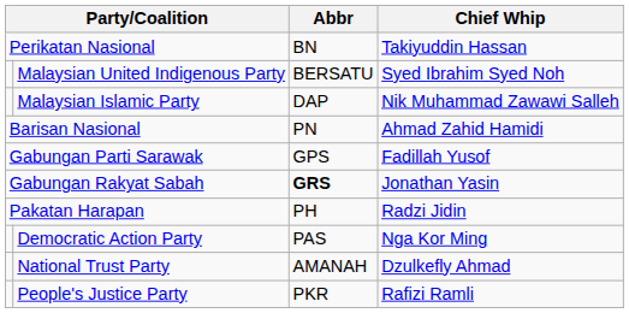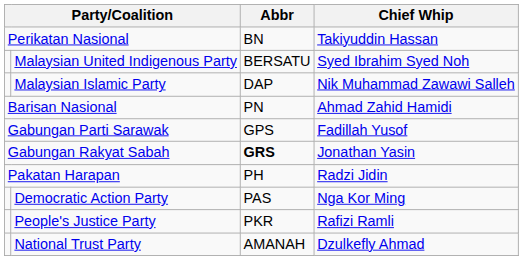 <table class="wikitable">
 <tr>
 <th colspan="2">Party/Coalition</th>
 <th>Abbr</th>
 <th>Chief Whip</th>
 </tr>
 <tr>
 <td colspan="2"><a href='#'>Perikatan Nasional</a></td>
 <td>BN</td>
 <td><a href='#'>Takiyuddin Hassan</a></td>
 </tr>
 <tr>
 <td></td>
 <td><a href='#'>Malaysian United Indigenous Party</a></td>
 <td>BERSATU</td>
 <td><a href='#'>Syed Ibrahim Syed Noh</a></td>
 </tr>
 <tr>
 <td></td>
 <td><a href='#'>Malaysian Islamic Party</a></td>
 <td>DAP</td>
 <td><a href='#'>Nik Muhammad Zawawi Salleh</a></td>
 </tr>
 <tr>
 <td colspan="2"><a href='#'>Barisan Nasional</a></td>
 <td>PN</td>
 <td><a href='#'>Ahmad Zahid Hamidi</a></td>
 </tr>
 <tr>
 <td colspan="2"><a href='#'>Gabungan Parti Sarawak</a></td>
 <td>GPS</td>
 <td><a href='#'>Fadillah Yusof</a></td>
 </tr>
 <tr>
 <td colspan="2"><a href='#'>Gabungan Rakyat Sabah</a></td>
 <td><strong>GRS</strong></td>
 <td><a href='#'>Jonathan Yasin</a></td>
 </tr>
 <tr>
 <td colspan="2"><a href='#'>Pakatan Harapan</a></td>
 <td>PH</td>
 <td><a href='#'>Radzi Jidin</a></td>
 </tr>
 <tr>
 <td></td>
 <td><a href='#'>Democratic Action Party</a></td>
 <td>PAS</td>
 <td><a href='#'>Nga Kor Ming</a></td>
 </tr>
 <tr>
 <td></td>
+<td><a href='#'>People's Justice Party</a></td>
+<td>PKR</td>
+<td><a href='#'>Rafizi Ramli</a></td>
+</tr>
+<tr>
+<td></td>
 <td><a href='#'>National Trust Party</a></td>
 <td>AMANAH</td>
 <td><a href='#'>Dzulkefly Ahmad</a></td>
 </tr>
-<tr>
-<td></td>
-<td><a href='#'>People's Justice Party</a></td>
-<td>PKR</td>
-<td><a href='#'>Rafizi Ramli</a></td>
-</tr>
 </table>
